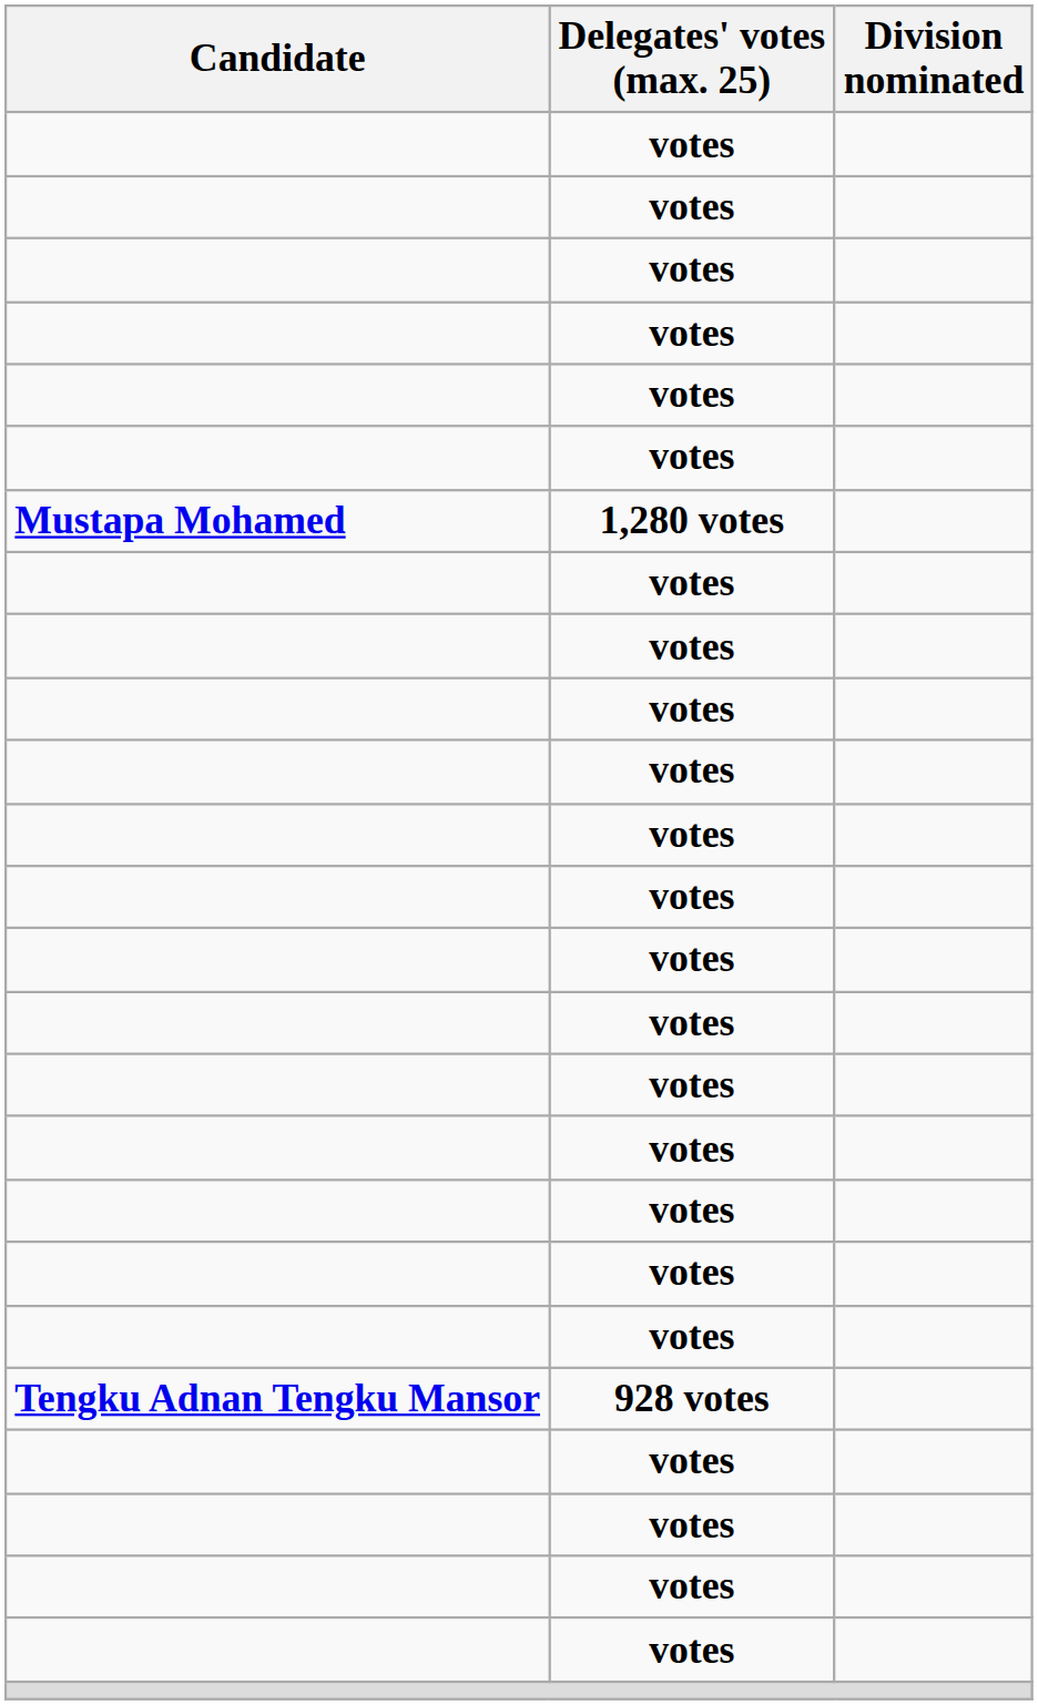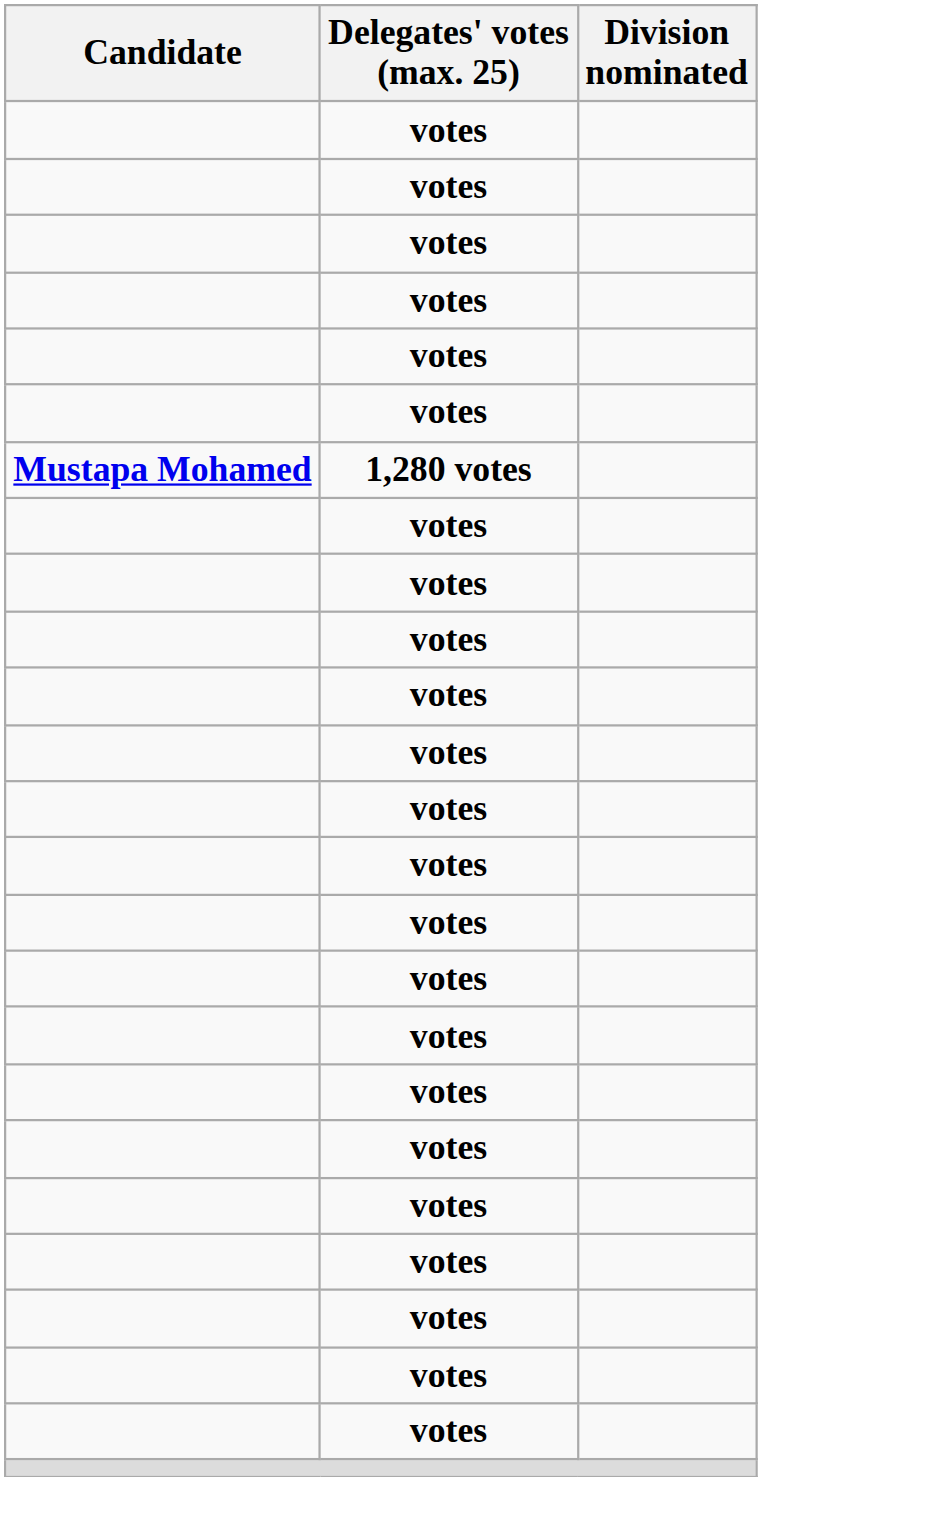 <table class=wikitable>
 <tr>
 <th>Candidate</th>
 <th>Delegates' votes<br>(max. 25)</th>
 <th>Division<br>nominated</th>
 </tr>
 <tr>
 <td><strong></strong></td>
 <td align=center><strong> votes</strong></td>
 <td align=center><strong></strong></td>
 </tr>
 <tr>
 <td><strong></strong></td>
 <td align=center><strong> votes</strong></td>
 <td align=center><strong></strong></td>
 </tr>
 <tr>
 <td><strong></strong></td>
 <td align=center><strong> votes</strong></td>
 <td align=center><strong></strong></td>
 </tr>
 <tr>
 <td><strong></strong></td>
 <td align=center><strong> votes</strong></td>
 <td align=center><strong></strong></td>
 </tr>
 <tr>
 <td><strong></strong></td>
 <td align=center><strong> votes</strong></td>
 <td align=center><strong></strong></td>
 </tr>
 <tr>
 <td><strong></strong></td>
 <td align=center><strong> votes</strong></td>
 <td align=center><strong></strong></td>
 </tr>
 <tr>
 <td><strong><a href='#'>Mustapa Mohamed</a></strong></td>
 <td align=center><strong>1,280 votes</strong></td>
 <td align=center><strong></strong></td>
 </tr>
 <tr>
 <td><strong></strong></td>
 <td align=center><strong> votes</strong></td>
 <td align=center><strong></strong></td>
 </tr>
 <tr>
 <td><strong></strong></td>
 <td align=center><strong> votes</strong></td>
 <td align=center><strong></strong></td>
 </tr>
 <tr>
 <td><strong></strong></td>
 <td align=center><strong> votes</strong></td>
 <td align=center><strong></strong></td>
 </tr>
 <tr>
 <td><strong></strong></td>
 <td align=center><strong> votes</strong></td>
 <td align=center><strong></strong></td>
 </tr>
 <tr>
 <td><strong></strong></td>
 <td align=center><strong> votes</strong></td>
 <td align=center><strong></strong></td>
 </tr>
 <tr>
 <td><strong></strong></td>
 <td align=center><strong> votes</strong></td>
 <td align=center><strong></strong></td>
 </tr>
 <tr>
 <td><strong></strong></td>
 <td align=center><strong> votes</strong></td>
 <td align=center><strong></strong></td>
 </tr>
 <tr>
 <td><strong></strong></td>
 <td align=center><strong> votes</strong></td>
 <td align=center><strong></strong></td>
 </tr>
 <tr>
 <td><strong></strong></td>
 <td align=center><strong> votes</strong></td>
 <td align=center><strong></strong></td>
 </tr>
 <tr>
 <td><strong></strong></td>
 <td align=center><strong> votes</strong></td>
 <td align=center><strong></strong></td>
 </tr>
 <tr>
 <td><strong></strong></td>
 <td align=center><strong> votes</strong></td>
 <td align=center><strong></strong></td>
 </tr>
 <tr>
 <td><strong></strong></td>
 <td align=center><strong> votes</strong></td>
 <td align=center><strong></strong></td>
 </tr>
 <tr>
 <td><strong></strong></td>
 <td align=center><strong> votes</strong></td>
 <td align=center><strong></strong></td>
 </tr>
 <tr>
-<td><strong><a href='#'>Tengku Adnan Tengku Mansor</a></strong></td>
-<td align=center><strong>928 votes</strong></td>
-<td align=center><strong></strong></td>
-</tr>
-<tr>
 <td><strong></strong></td>
 <td align=center><strong> votes</strong></td>
 <td align=center><strong></strong></td>
 </tr>
 <tr>
 <td><strong></strong></td>
 <td align=center><strong> votes</strong></td>
 <td align=center><strong></strong></td>
 </tr>
 <tr>
 <td><strong></strong></td>
 <td align=center><strong> votes</strong></td>
 <td align=center><strong></strong></td>
 </tr>
 <tr>
 <td><strong></strong></td>
 <td align=center><strong> votes</strong></td>
 <td align=center><strong></strong></td>
 </tr>
 <tr>
 <td colspan=3 bgcolor=dcdcdc></td>
 </tr>
 </table>
